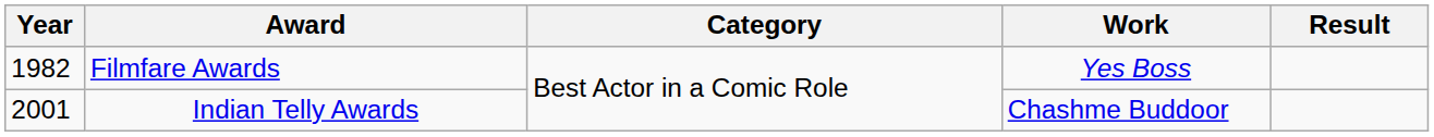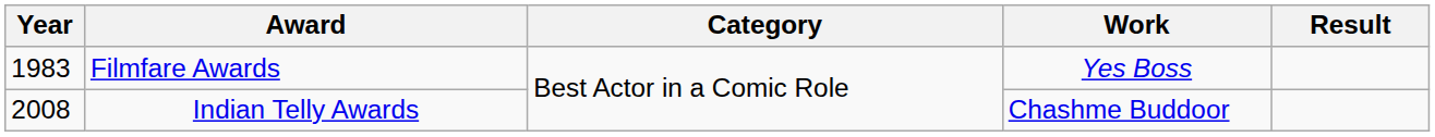 <table class="wikitable sortable">
 <tr>
 <th width=5%>Year</th>
 <th style="width:28%;">Award</th>
 <th style="width:30%;">Category</th>
 <th style="width:17%;">Work</th>
 <th style="width:10%;">Result</th>
 </tr>
 <tr>
-<td>1982</td>
+<td>1983</td>
 <td><a href='#'>Filmfare Awards</a></td>
 <td rowspan="2">Best Actor in a Comic Role</td>
 <td style="text-align:center;"><em><a href='#'>Yes Boss</a></em></td>
 <td></td>
 </tr>
 <tr>
-<td>2001</td>
+<td>2008</td>
 <td style="text-align:center;"><a href='#'>Indian Telly Awards</a></td>
 <td><a href='#'>Chashme Buddoor</a></td>
 <td></td>
 </tr>
 </table>
